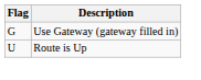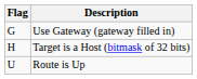 <table class=wikitable>
 <tr>
 <th>Flag</th>
 <th>Description</th>
 </tr>
 <tr>
 <td>G</td>
 <td>Use Gateway (gateway filled in)</td>
 </tr>
 <tr>
+<td>H</td>
+<td>Target is a Host (<a href='#'>bitmask</a> of 32 bits)</td>
+</tr>
+<tr>
 <td>U</td>
 <td>Route is Up</td>
 </tr>
 </table>
